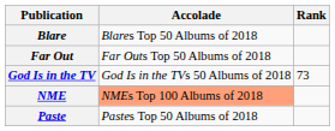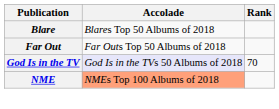 <table class="wikitable sortable plainrowheaders">
 <tr>
 <th scope="col">Publication</th>
 <th scope="col">Accolade</th>
 <th scope="col">Rank</th>
 </tr>
 <tr>
 <th scope="row"><em>Blare</em></th>
 <td><em>Blare</em>s Top 50 Albums of 2018</td>
 <td></td>
 </tr>
 <tr>
 <th scope="row"><em>Far Out</em></th>
 <td><em>Far Out</em>s Top 50 Albums of 2018</td>
 <td></td>
 </tr>
 <tr>
 <th scope="row"><em><a href='#'>God Is in the TV</a></em></th>
-<td><em>God Is in the TV</em>s 50 Albums of 2018</td>
-<td {{center>73</td>
+<td style="background: lavender;"><em>God Is in the TV</em>s 50 Albums of 2018</td>
+<td {{center>70</td>
 </tr>
 <tr>
 <th scope="row"><em><a href='#'>NME</a></em></th>
 <td style="background: lightsalmon;"><em>NME</em>s Top 100 Albums of 2018</td>
 <td></td>
 </tr>
-<tr>
-<th scope="row"><em><a href='#'>Paste</a></em></th>
-<td><em>Paste</em>s Top 50 Albums of 2018</td>
-<td></td>
-</tr>
 </table>
